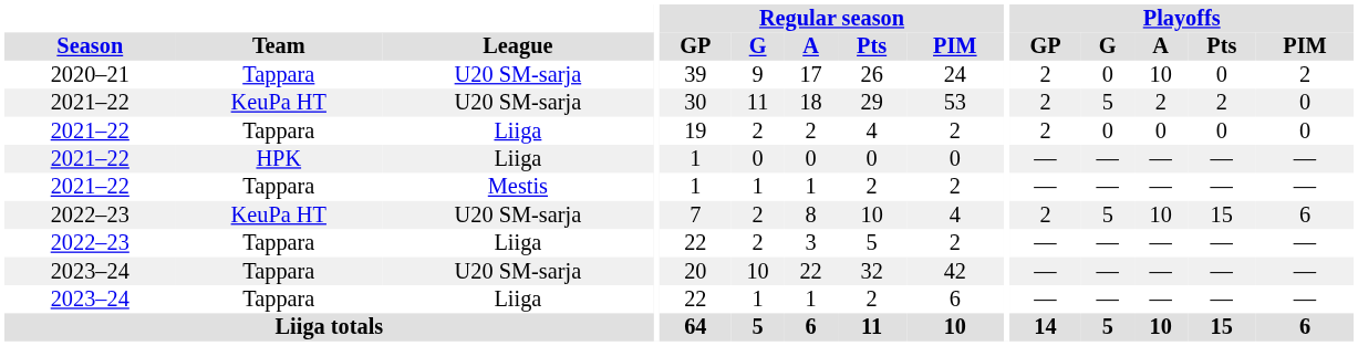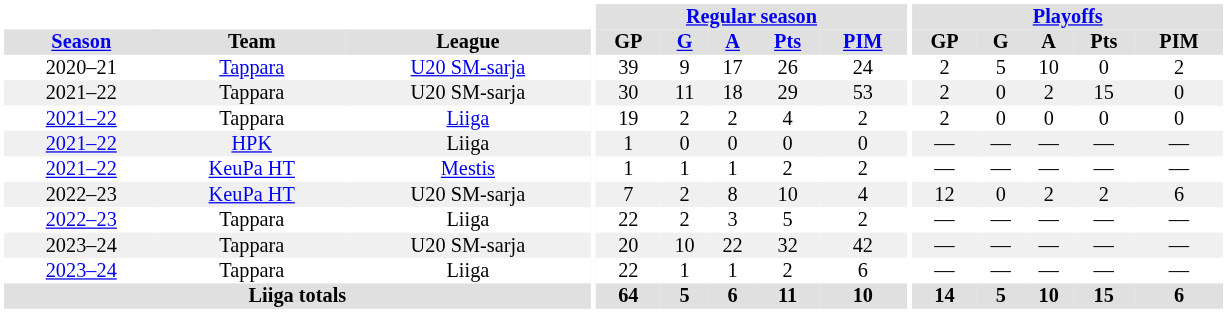 <table border="0" cellpadding="1" cellspacing="0" style="text-align:center; width:60em;">
 <tr bgcolor="#e0e0e0">
 <th colspan="3" bgcolor="#ffffff"></th>
 <th rowspan="94" bgcolor="#ffffff"></th>
 <th colspan="5"><a href='#'>Regular season</a></th>
 <th rowspan="94" bgcolor="#ffffff"></th>
 <th colspan="5"><a href='#'>Playoffs</a></th>
 </tr>
 <tr bgcolor="#e0e0e0">
 <th><a href='#'>Season</a></th>
 <th>Team</th>
 <th>League</th>
 <th>GP</th>
 <th><a href='#'>G</a></th>
 <th><a href='#'>A</a></th>
 <th><a href='#'>Pts</a></th>
 <th><a href='#'>PIM</a></th>
 <th>GP</th>
 <th>G</th>
 <th>A</th>
 <th>Pts</th>
 <th>PIM</th>
 </tr>
 <tr>
 <td>2020–21</td>
 <td><a href='#'>Tappara</a></td>
 <td><a href='#'>U20 SM-sarja</a></td>
 <td>39</td>
 <td>9</td>
 <td>17</td>
 <td>26</td>
 <td>24</td>
 <td>2</td>
-<td>0</td>
+<td>5</td>
 <td>10</td>
 <td>0</td>
 <td>2</td>
 </tr>
 <tr bgcolor="f0f0f0">
 <td>2021–22</td>
-<td><a href='#'>KeuPa HT</a></td>
+<td>Tappara</td>
 <td>U20 SM-sarja</td>
 <td>30</td>
 <td>11</td>
 <td>18</td>
 <td>29</td>
 <td>53</td>
 <td>2</td>
-<td>5</td>
+<td>0</td>
 <td>2</td>
-<td>2</td>
+<td>15</td>
 <td>0</td>
 </tr>
 <tr>
 <td><a href='#'>2021–22</a></td>
 <td>Tappara</td>
 <td><a href='#'>Liiga</a></td>
 <td>19</td>
 <td>2</td>
 <td>2</td>
 <td>4</td>
 <td>2</td>
 <td>2</td>
 <td>0</td>
 <td>0</td>
 <td>0</td>
 <td>0</td>
 </tr>
 <tr bgcolor="f0f0f0">
 <td><a href='#'>2021–22</a></td>
 <td><a href='#'>HPK</a></td>
 <td>Liiga</td>
 <td>1</td>
 <td>0</td>
 <td>0</td>
 <td>0</td>
 <td>0</td>
 <td>—</td>
 <td>—</td>
 <td>—</td>
 <td>—</td>
 <td>—</td>
 </tr>
 <tr>
 <td><a href='#'>2021–22</a></td>
-<td>Tappara</td>
+<td><a href='#'>KeuPa HT</a></td>
 <td><a href='#'>Mestis</a></td>
 <td>1</td>
 <td>1</td>
 <td>1</td>
 <td>2</td>
 <td>2</td>
 <td>—</td>
 <td>—</td>
 <td>—</td>
 <td>—</td>
 <td>—</td>
 </tr>
 <tr bgcolor="f0f0f0">
 <td>2022–23</td>
 <td><a href='#'>KeuPa HT</a></td>
 <td>U20 SM-sarja</td>
 <td>7</td>
 <td>2</td>
 <td>8</td>
 <td>10</td>
 <td>4</td>
+<td>12</td>
+<td>0</td>
 <td>2</td>
-<td>5</td>
-<td>10</td>
-<td>15</td>
+<td>2</td>
 <td>6</td>
 </tr>
 <tr>
 <td><a href='#'>2022–23</a></td>
 <td>Tappara</td>
 <td>Liiga</td>
 <td>22</td>
 <td>2</td>
 <td>3</td>
 <td>5</td>
 <td>2</td>
 <td>—</td>
 <td>—</td>
 <td>—</td>
 <td>—</td>
 <td>—</td>
 </tr>
 <tr bgcolor="f0f0f0">
 <td>2023–24</td>
 <td>Tappara</td>
 <td>U20 SM-sarja</td>
 <td>20</td>
 <td>10</td>
 <td>22</td>
 <td>32</td>
 <td>42</td>
 <td>—</td>
 <td>—</td>
 <td>—</td>
 <td>—</td>
 <td>—</td>
 </tr>
 <tr>
 <td><a href='#'>2023–24</a></td>
 <td>Tappara</td>
 <td>Liiga</td>
 <td>22</td>
 <td>1</td>
 <td>1</td>
 <td>2</td>
 <td>6</td>
 <td>—</td>
 <td>—</td>
 <td>—</td>
 <td>—</td>
 <td>—</td>
 </tr>
 <tr bgcolor="e0e0e0">
 <th colspan="3">Liiga totals</th>
 <th>64</th>
 <th>5</th>
 <th>6</th>
 <th>11</th>
 <th>10</th>
 <th>14</th>
 <th>5</th>
 <th>10</th>
 <th>15</th>
 <th>6</th>
 </tr>
 </table>
